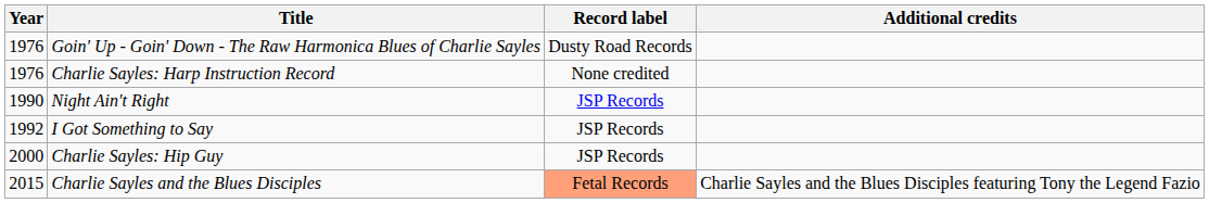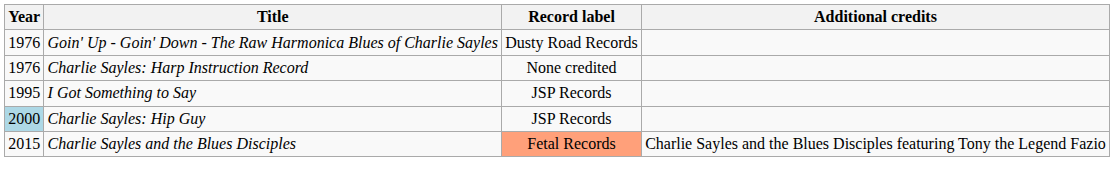 <table class="wikitable sortable">
 <tr>
 <th>Year</th>
 <th>Title</th>
 <th>Record label</th>
 <th>Additional credits</th>
 </tr>
 <tr>
 <td>1976</td>
 <td><em>Goin' Up - Goin' Down - The Raw Harmonica Blues of Charlie Sayles</em></td>
 <td style="text-align:center;">Dusty Road Records</td>
 <td></td>
 </tr>
 <tr>
 <td>1976</td>
 <td><em>Charlie Sayles: Harp Instruction Record</em></td>
 <td style="text-align:center;">None credited</td>
 <td></td>
 </tr>
 <tr>
-<td>1990</td>
-<td><em>Night Ain't Right</em></td>
-<td style="text-align:center;"><a href='#'>JSP Records</a></td>
-<td></td>
-</tr>
-<tr>
-<td>1992</td>
+<td>1995</td>
 <td><em>I Got Something to Say</em></td>
 <td style="text-align:center;">JSP Records</td>
 <td></td>
 </tr>
 <tr>
-<td>2000</td>
+<td style="background: lightblue;">2000</td>
 <td><em>Charlie Sayles: Hip Guy</em></td>
 <td style="text-align:center;">JSP Records</td>
 <td></td>
 </tr>
 <tr>
 <td>2015</td>
 <td><em>Charlie Sayles and the Blues Disciples</em></td>
 <td style="background: lightsalmon; text-align:center;">Fetal Records</td>
 <td>Charlie Sayles and the Blues Disciples featuring Tony the Legend Fazio</td>
 </tr>
 <tr>
 </tr>
 </table>
